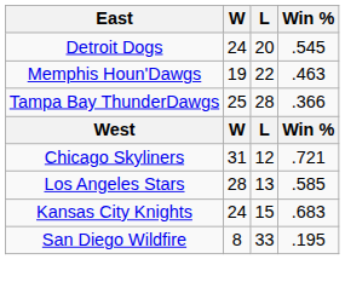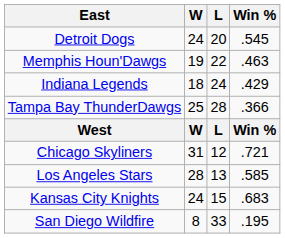 <table class="wikitable">
 <tr>
 <th bgcolor="#DDDDFF">East</th>
 <th bgcolor="#DDDDFF">W</th>
 <th bgcolor="#DDDDFF">L</th>
 <th bgcolor="#DDDDFF">Win %</th>
 </tr>
 <tr>
 <td align=center><a href='#'>Detroit Dogs</a></td>
 <td align=center>24</td>
 <td align=center>20</td>
 <td align=center>.545</td>
 </tr>
 <tr>
 <td align=center><a href='#'>Memphis Houn'Dawgs</a></td>
 <td align=center>19</td>
 <td align=center>22</td>
 <td align=center>.463</td>
+</tr>
+<tr>
+<td align=center><a href='#'>Indiana Legends</a></td>
+<td align=center>18</td>
+<td align=center>24</td>
+<td align=center>.429</td>
 </tr>
 <tr>
 <td align=center><a href='#'>Tampa Bay ThunderDawgs</a></td>
 <td align=center>25</td>
 <td align=center>28</td>
 <td align=center>.366</td>
 </tr>
 <tr>
 <th bgcolor="#DDDDFF">West</th>
 <th bgcolor="#DDDDFF">W</th>
 <th bgcolor="#DDDDFF">L</th>
 <th bgcolor="#DDDDFF">Win %</th>
 </tr>
 <tr>
 <td align=center><a href='#'>Chicago Skyliners</a></td>
 <td align=center>31</td>
 <td align=center>12</td>
 <td align=center>.721</td>
 </tr>
 <tr>
 <td align=center><a href='#'>Los Angeles Stars</a></td>
 <td align=center>28</td>
 <td align=center>13</td>
 <td align=center>.585</td>
 </tr>
 <tr>
 <td align=center><a href='#'>Kansas City Knights</a></td>
 <td align=center>24</td>
 <td align=center>15</td>
 <td align=center>.683</td>
 </tr>
 <tr>
 <td align=center><a href='#'>San Diego Wildfire</a></td>
 <td align=center>8</td>
 <td align=center>33</td>
 <td align=center>.195</td>
 </tr>
 </table>
